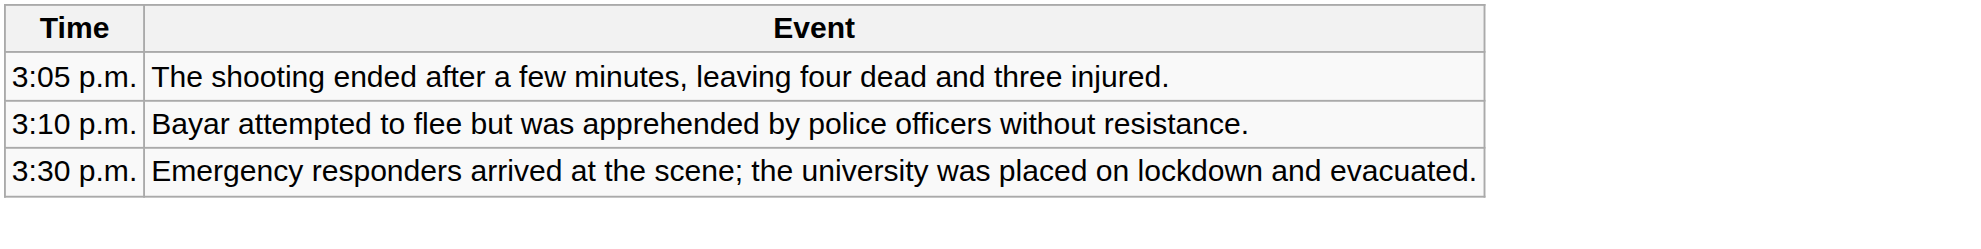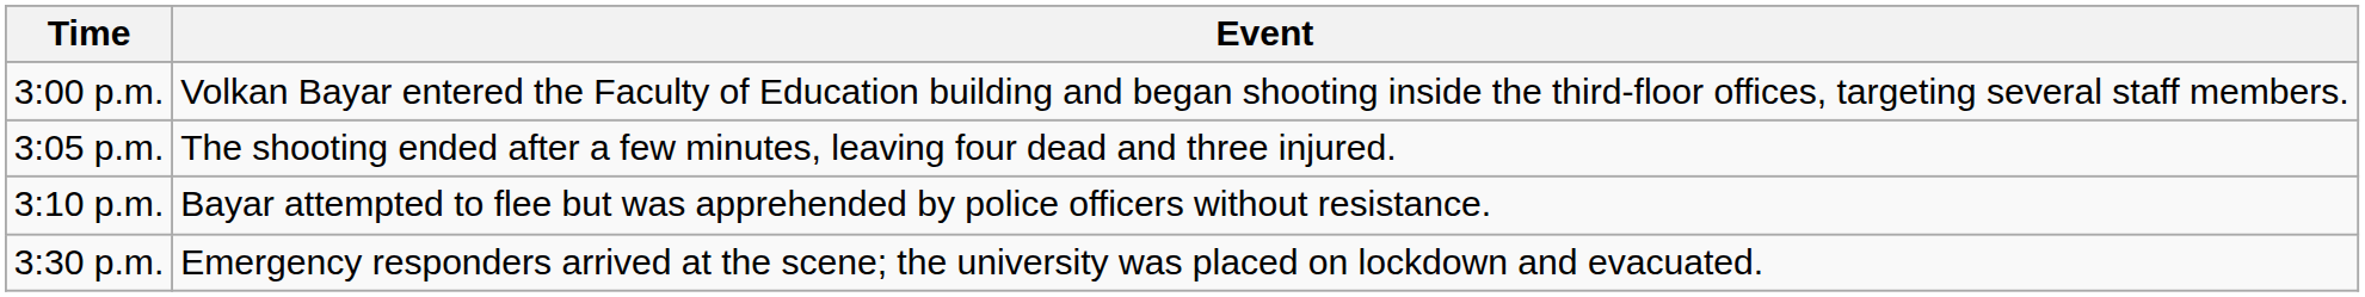 <table class="wikitable">
 <tr>
 <th>Time</th>
 <th>Event</th>
+</tr>
+<tr>
+<td> 3:00 p.m.</td>
+<td>Volkan Bayar entered the Faculty of Education building and began shooting inside the third-floor offices, targeting several staff members.</td>
 </tr>
 <tr>
 <td> 3:05 p.m.</td>
 <td>The shooting ended after a few minutes, leaving four dead and three injured.</td>
 </tr>
 <tr>
 <td> 3:10 p.m.</td>
 <td>Bayar attempted to flee but was apprehended by police officers without resistance.</td>
 </tr>
 <tr>
 <td> 3:30 p.m.</td>
 <td>Emergency responders arrived at the scene; the university was placed on lockdown and evacuated.</td>
 </tr>
 </table>
